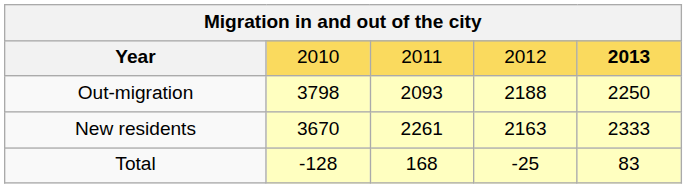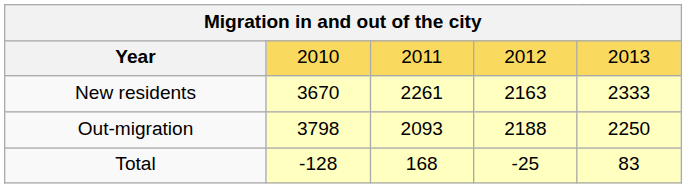 <table width="40%" class="wikitable" style="text-align:center;font-size:89%;line-height:140%">
 <tr>
 <th colspan=5>Migration in and out of the city</th>
 </tr>
 <tr>
 <th style="text-align:center">Year</th>
 <td style="background:#FADA5E">2010</td>
 <td style="background:#FADA5E">2011</td>
 <td style="background:#FADA5E">2012</td>
-<td style="background:#FADA5E"><strong>2013</strong></td>
+<td style="background:#FADA5E">2013</td>
+</tr>
+<tr>
+<td>New residents</td>
+<td style="background:#FFFFC0">3670</td>
+<td style="background:#FFFFC0">2261</td>
+<td style="background:#FFFFC0">2163</td>
+<td style="background:#FFFFC0">2333</td>
 </tr>
 <tr>
 <td>Out-migration</td>
 <td style="background:#FFFFC0">3798</td>
 <td style="background:#FFFFC0">2093</td>
 <td style="background:#FFFFC0">2188</td>
 <td style="background:#FFFFC0">2250</td>
 </tr>
 <tr>
-<td>New residents</td>
-<td style="background:#FFFFC0">3670</td>
-<td style="background:#FFFFC0">2261</td>
-<td style="background:#FFFFC0">2163</td>
-<td style="background:#FFFFC0">2333</td>
-</tr>
-<tr>
 <td>Total</td>
 <td style="background:#FFFFC0">-128</td>
 <td style="background:#FFFFC0">168</td>
 <td style="background:#FFFFC0">-25</td>
 <td style="background:#FFFFC0">83</td>
 </tr>
 </table>
